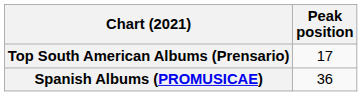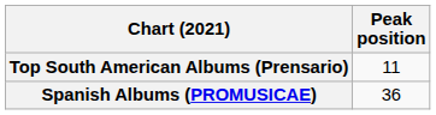 <table class="wikitable sortable plainrowheaders" style="text-align:center">
 <tr>
 <th scope="col">Chart (2021)</th>
 <th scope="col">Peak<br>position</th>
 </tr>
 <tr>
 <th scope="row">Top South American Albums (Prensario)</th>
-<td>17</td>
+<td>11</td>
 </tr>
 <tr>
 <th scope="row">Spanish Albums (<a href='#'>PROMUSICAE</a>)</th>
 <td>36</td>
 </tr>
 </table>
